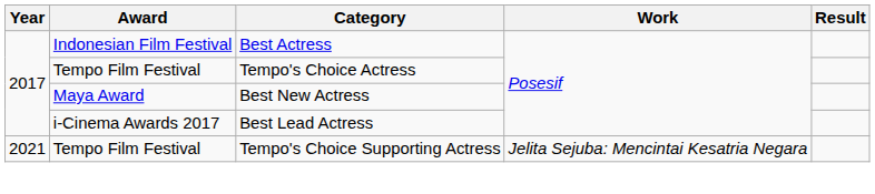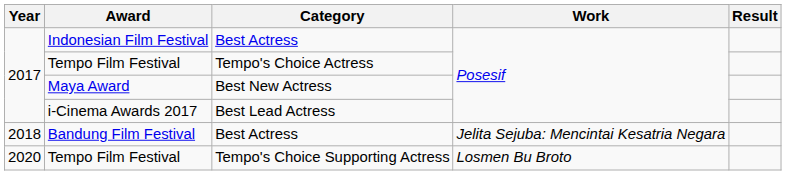 <table class="wikitable sortable">
 <tr>
 <th>Year</th>
 <th>Award</th>
 <th>Category</th>
 <th>Work</th>
 <th>Result</th>
 </tr>
 <tr>
 <td rowspan="4">2017</td>
 <td><a href='#'>Indonesian Film Festival</a></td>
 <td><a href='#'>Best Actress</a></td>
 <td rowspan="4"><em><a href='#'>Posesif</a></em></td>
 <td></td>
 </tr>
 <tr>
 <td>Tempo Film Festival</td>
 <td>Tempo's Choice Actress</td>
 <td></td>
 </tr>
 <tr>
 <td><a href='#'>Maya Award</a></td>
 <td>Best New Actress</td>
 <td></td>
 </tr>
 <tr>
 <td>i-Cinema Awards 2017</td>
 <td>Best Lead Actress</td>
 <td></td>
 </tr>
 <tr>
-<td>2021</td>
-<td>Tempo Film Festival</td>
-<td>Tempo's Choice Supporting Actress</td>
+<td>2018</td>
+<td><a href='#'>Bandung Film Festival</a></td>
+<td>Best Actress</td>
 <td><em>Jelita Sejuba: Mencintai Kesatria Negara</em></td>
 <td></td>
 </tr>
+<tr>
+<td>2020</td>
+<td>Tempo Film Festival</td>
+<td>Tempo's Choice Supporting Actress</td>
+<td><em>Losmen Bu Broto</em></td>
+<td></td>
+</tr>
 </table>
